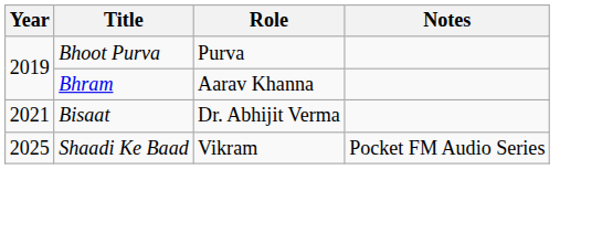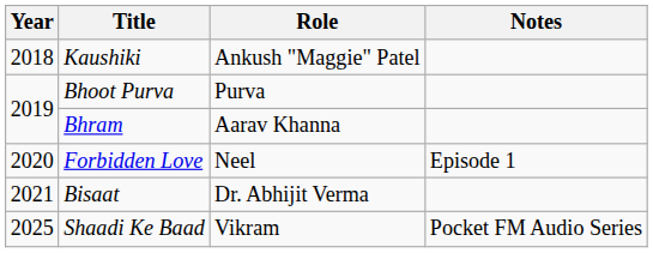 <table class="wikitable">
 <tr>
 <th>Year</th>
 <th>Title</th>
 <th>Role</th>
 <th>Notes</th>
+</tr>
+<tr>
+<td>2018</td>
+<td><em>Kaushiki</em></td>
+<td>Ankush "Maggie" Patel</td>
+<td></td>
 </tr>
 <tr>
 <td rowspan="2">2019</td>
 <td><em>Bhoot Purva</em></td>
 <td>Purva</td>
 <td></td>
 </tr>
 <tr>
 <td><em><a href='#'>Bhram</a></em></td>
 <td>Aarav Khanna</td>
 <td></td>
+</tr>
+<tr>
+<td>2020</td>
+<td><em><a href='#'>Forbidden Love</a></em></td>
+<td>Neel</td>
+<td>Episode 1</td>
 </tr>
 <tr>
 <td>2021</td>
 <td><em>Bisaat</em></td>
 <td>Dr. Abhijit Verma</td>
 <td></td>
 </tr>
 <tr>
 <td>2025</td>
 <td><em>Shaadi Ke Baad</em></td>
 <td>Vikram</td>
 <td>Pocket FM Audio Series</td>
 </tr>
 </table>
